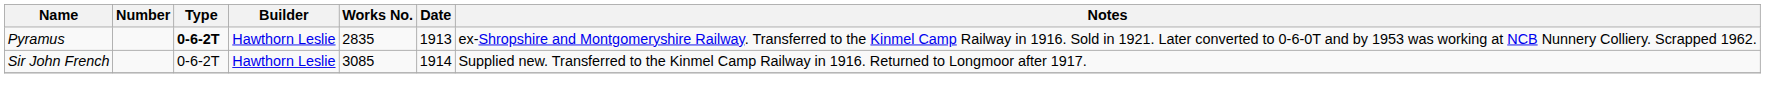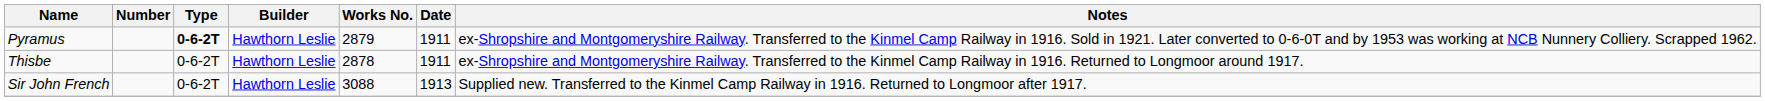 <table class="wikitable">
 <tr>
 <th>Name</th>
 <th>Number</th>
 <th>  Type  </th>
 <th>Builder</th>
 <th>Works No.</th>
 <th>Date</th>
 <th>Notes</th>
 </tr>
 <tr>
 <td><em>Pyramus</em></td>
 <td></td>
 <td><strong>0-6-2T</strong></td>
 <td><a href='#'>Hawthorn Leslie</a></td>
-<td>2835</td>
-<td>1913</td>
+<td>2879</td>
+<td>1911</td>
 <td>ex-<a href='#'>Shropshire and Montgomeryshire Railway</a>. Transferred to the <a href='#'>Kinmel Camp</a> Railway in 1916. Sold in 1921. Later converted to 0-6-0T and by 1953 was working at <a href='#'>NCB</a> Nunnery Colliery. Scrapped 1962.</td>
+</tr>
+<tr>
+<td><em>Thisbe</em></td>
+<td></td>
+<td>0-6-2T</td>
+<td><a href='#'>Hawthorn Leslie</a></td>
+<td>2878</td>
+<td>1911</td>
+<td>ex-<a href='#'>Shropshire and Montgomeryshire Railway</a>. Transferred to the Kinmel Camp Railway in 1916. Returned to Longmoor around 1917.</td>
 </tr>
 <tr>
 <td><em>Sir John French</em></td>
 <td></td>
 <td>0-6-2T</td>
 <td><a href='#'>Hawthorn Leslie</a></td>
-<td>3085</td>
-<td>1914</td>
+<td>3088</td>
+<td>1913</td>
 <td>Supplied new. Transferred to the Kinmel Camp Railway in 1916. Returned to Longmoor after 1917.</td>
 </tr>
 <tr>
 </tr>
 </table>
